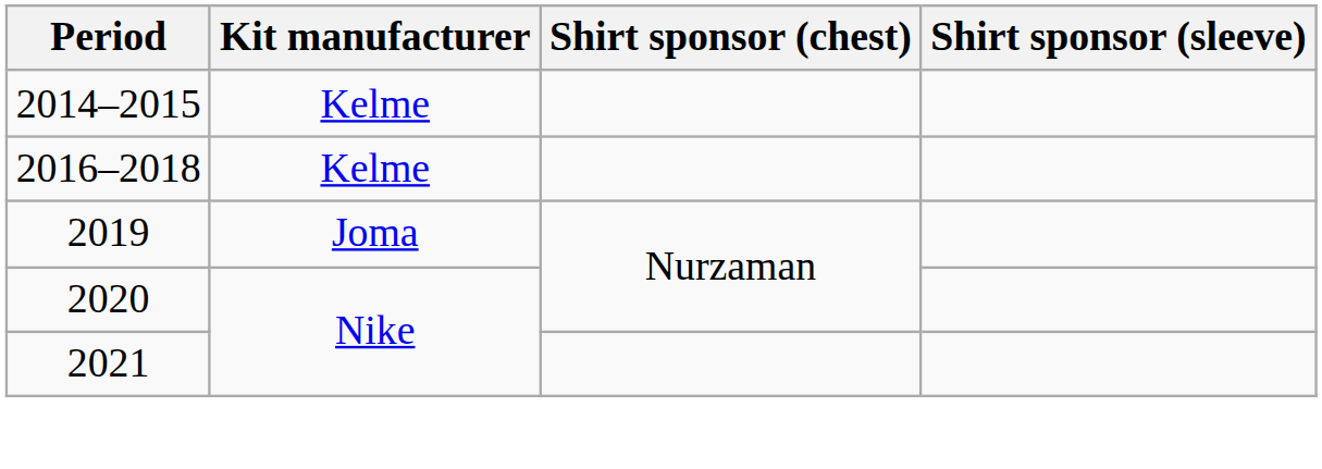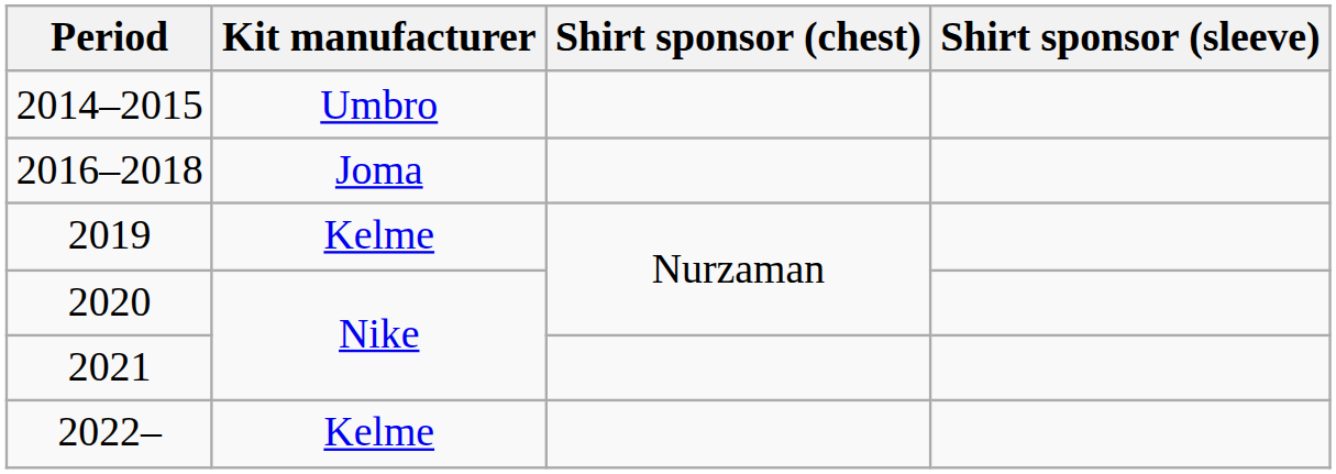 <table class="wikitable" style="text-align:center;margin-left:1em">
 <tr>
 <th>Period</th>
 <th>Kit manufacturer</th>
 <th>Shirt sponsor (chest)</th>
 <th>Shirt sponsor (sleeve)</th>
 </tr>
 <tr>
 <td>2014–2015</td>
-<td><a href='#'>Kelme</a></td>
+<td><a href='#'>Umbro</a></td>
 <td></td>
 <td></td>
 </tr>
 <tr>
 <td>2016–2018</td>
-<td><a href='#'>Kelme</a></td>
+<td><a href='#'>Joma</a></td>
 <td></td>
 <td></td>
 </tr>
 <tr>
 <td>2019</td>
-<td><a href='#'>Joma</a></td>
+<td><a href='#'>Kelme</a></td>
 <td rowspan="2">Nurzaman</td>
 <td></td>
 </tr>
 <tr>
 <td>2020</td>
 <td rowspan="2"><a href='#'>Nike</a></td>
 <td></td>
 </tr>
 <tr>
 <td>2021</td>
 <td></td>
 <td></td>
 </tr>
+<tr>
+<td>2022–</td>
+<td><a href='#'>Kelme</a></td>
+<td></td>
+<td></td>
+</tr>
 </table>
